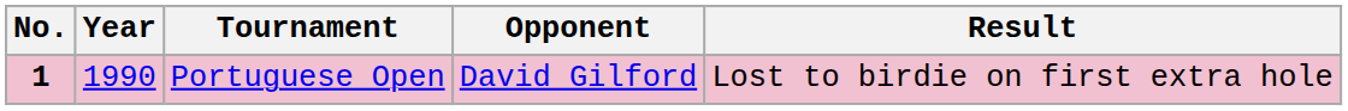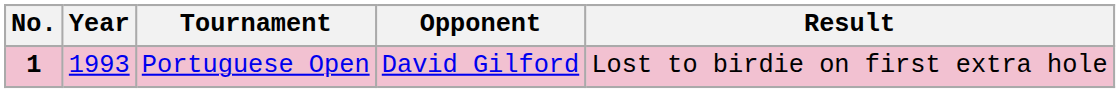 <table class="wikitable" style="font-size:95%;">
 <tr>
 <th>No.</th>
 <th>Year</th>
 <th>Tournament</th>
 <th>Opponent</th>
 <th>Result</th>
 </tr>
 <tr style="background:#F2C1D1;">
 <td align=center><strong>1</strong></td>
-<td><a href='#'>1990</a></td>
+<td><a href='#'>1993</a></td>
 <td><a href='#'>Portuguese Open</a></td>
 <td> <a href='#'>David Gilford</a></td>
 <td>Lost to birdie on first extra hole</td>
 </tr>
 </table>
